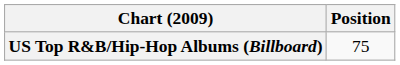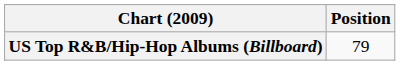 <table class="wikitable plainrowheaders" style="text-align:center">
 <tr>
 <th scope="col">Chart (2009)</th>
 <th scope="col">Position</th>
 </tr>
 <tr>
 <th scope="row">US Top R&B/Hip-Hop Albums (<em>Billboard</em>)</th>
-<td>75</td>
+<td>79</td>
 </tr>
 </table>
